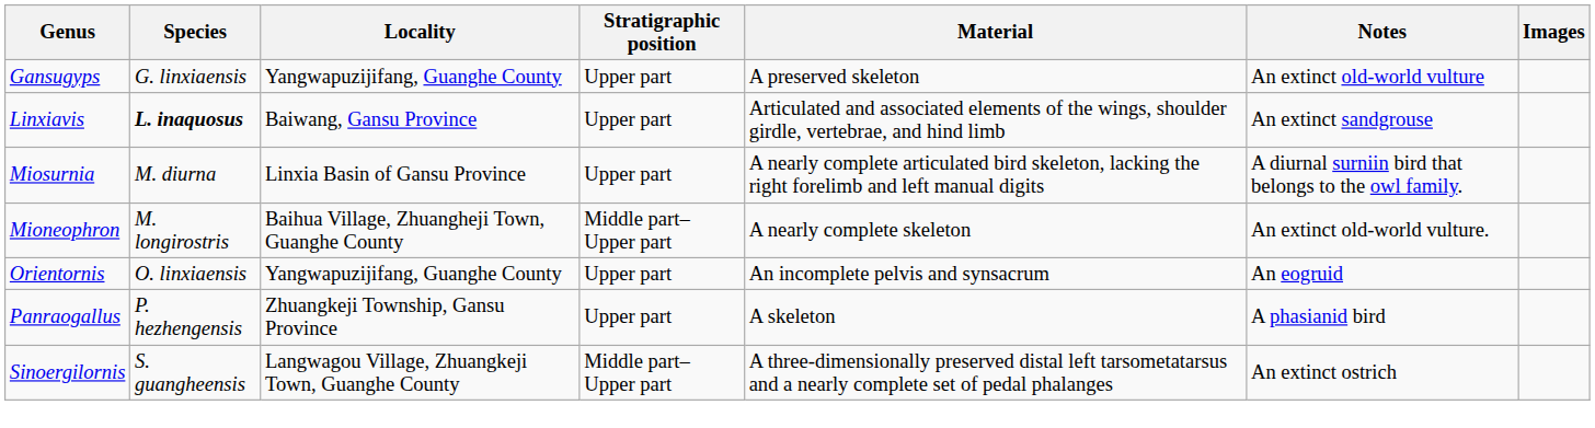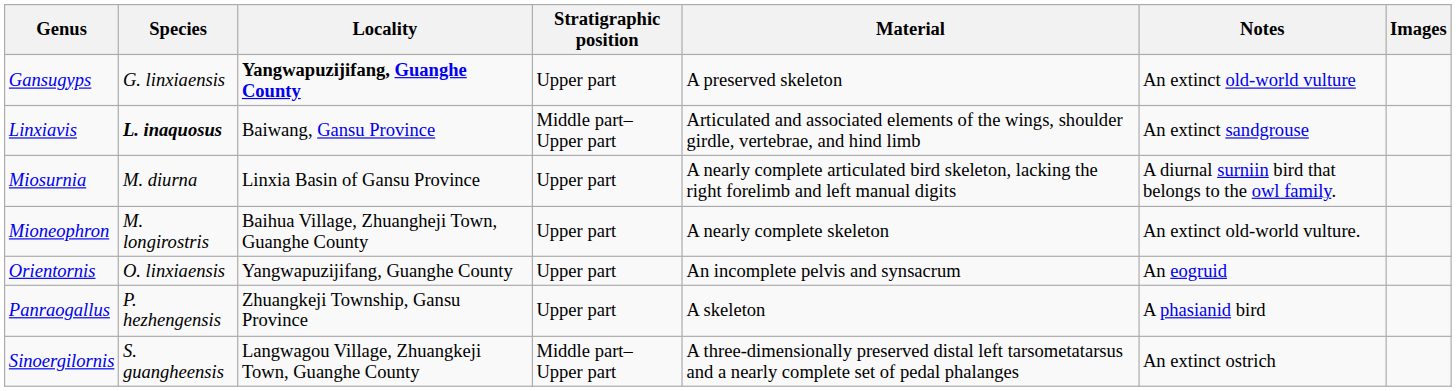 <table class="wikitable">
 <tr>
 <th>Genus</th>
 <th>Species</th>
 <th>Locality</th>
 <th>Stratigraphic position</th>
 <th>Material</th>
 <th>Notes</th>
 <th>Images</th>
 </tr>
 <tr>
 <td><em><a href='#'>Gansugyps</a></em> </td>
 <td><em>G. linxiaensis</em></td>
-<td>Yangwapuzijifang, <a href='#'>Guanghe County</a></td>
+<td><strong>Yangwapuzijifang, <a href='#'>Guanghe County</a></strong></td>
 <td>Upper part</td>
 <td>A preserved skeleton</td>
 <td>An extinct <a href='#'>old-world vulture</a></td>
 <td></td>
 </tr>
 <tr>
 <td><em><a href='#'>Linxiavis</a></em></td>
 <td><strong><em>L. inaquosus</em></strong></td>
 <td>Baiwang, <a href='#'>Gansu Province</a></td>
-<td>Upper part</td>
+<td>Middle part–Upper part </td>
 <td>Articulated and associated elements of the wings, shoulder girdle, vertebrae, and hind limb</td>
 <td>An extinct <a href='#'>sandgrouse</a></td>
 <td></td>
 </tr>
 <tr>
 <td><em><a href='#'>Miosurnia</a></em></td>
 <td><em>M. diurna </em></td>
 <td>Linxia Basin of Gansu Province</td>
 <td>Upper part</td>
 <td>A nearly complete articulated bird skeleton, lacking the right forelimb and left manual digits</td>
 <td>A diurnal <a href='#'>surniin</a> bird that belongs to the <a href='#'>owl family</a>.</td>
 <td></td>
 </tr>
 <tr>
 <td><em><a href='#'>Mioneophron</a></em></td>
 <td><em>M. longirostris</em></td>
 <td>Baihua Village, Zhuangheji Town, Guanghe County</td>
-<td>Middle part–Upper part </td>
+<td>Upper part</td>
 <td>A nearly complete skeleton</td>
 <td>An extinct old-world vulture.</td>
 <td></td>
 </tr>
 <tr>
 <td><em><a href='#'>Orientornis</a></em></td>
 <td><em>O. linxiaensis</em></td>
 <td>Yangwapuzijifang, Guanghe County</td>
 <td>Upper part</td>
 <td>An incomplete pelvis and synsacrum</td>
 <td>An <a href='#'>eogruid</a></td>
 <td></td>
 </tr>
 <tr>
 <td><em><a href='#'>Panraogallus</a></em></td>
 <td><em>P. hezhengensis</em></td>
 <td>Zhuangkeji Township, Gansu Province</td>
 <td>Upper part</td>
 <td>A skeleton</td>
 <td>A <a href='#'>phasianid</a> bird</td>
 <td><br></td>
 </tr>
 <tr>
 <td><em><a href='#'>Sinoergilornis</a></em></td>
 <td><em>S. guangheensis</em></td>
 <td>Langwagou Village, Zhuangkeji Town, Guanghe County</td>
 <td>Middle part–Upper part </td>
 <td>A three-dimensionally preserved distal left tarsometatarsus and a nearly complete set of pedal phalanges</td>
 <td>An extinct ostrich</td>
 <td></td>
 </tr>
 </table>
